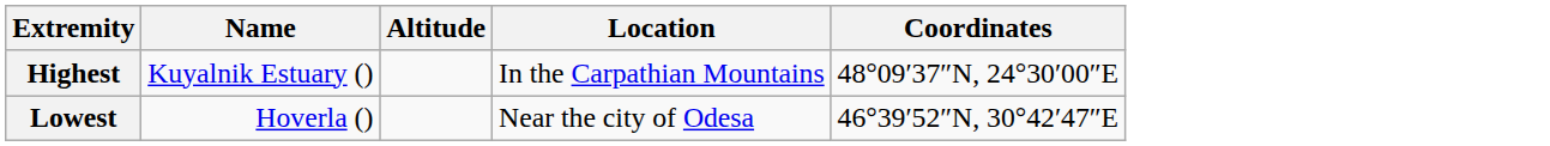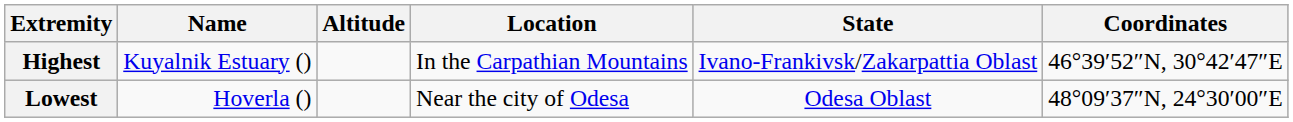 <table class="wikitable sortable" id="Table of altitudes">
 <tr>
 <th scope="col">Extremity</th>
 <th scope="col">Name</th>
 <th scope="col">Altitude</th>
 <th scope="col" class="unsortable">Location</th>
+<th scope="col" class="unsortable">State</th>
 <th scope="col" class="unsortable">Coordinates</th>
 </tr>
 <tr>
 <th scope="row" align="left">Highest</th>
 <td align=right><a href='#'>Kuyalnik Estuary</a> ()</td>
 <td align=right></td>
 <td>In the <a href='#'>Carpathian Mountains</a></td>
-<td align=right>48°09′37″N, 24°30′00″E</td>
+<td align=center><a href='#'>Ivano-Frankivsk</a>/<a href='#'>Zakarpattia Oblast</a></td>
+<td align=right>46°39′52″N, 30°42′47″E</td>
 </tr>
 <tr>
 <th scope="row" align="left">Lowest</th>
 <td align=right><a href='#'>Hoverla</a> ()</td>
 <td align=right></td>
 <td>Near the city of <a href='#'>Odesa</a></td>
-<td align=right>46°39′52″N, 30°42′47″E</td>
+<td align=center><a href='#'>Odesa Oblast</a></td>
+<td align=right>48°09′37″N, 24°30′00″E</td>
 </tr>
 </table>
